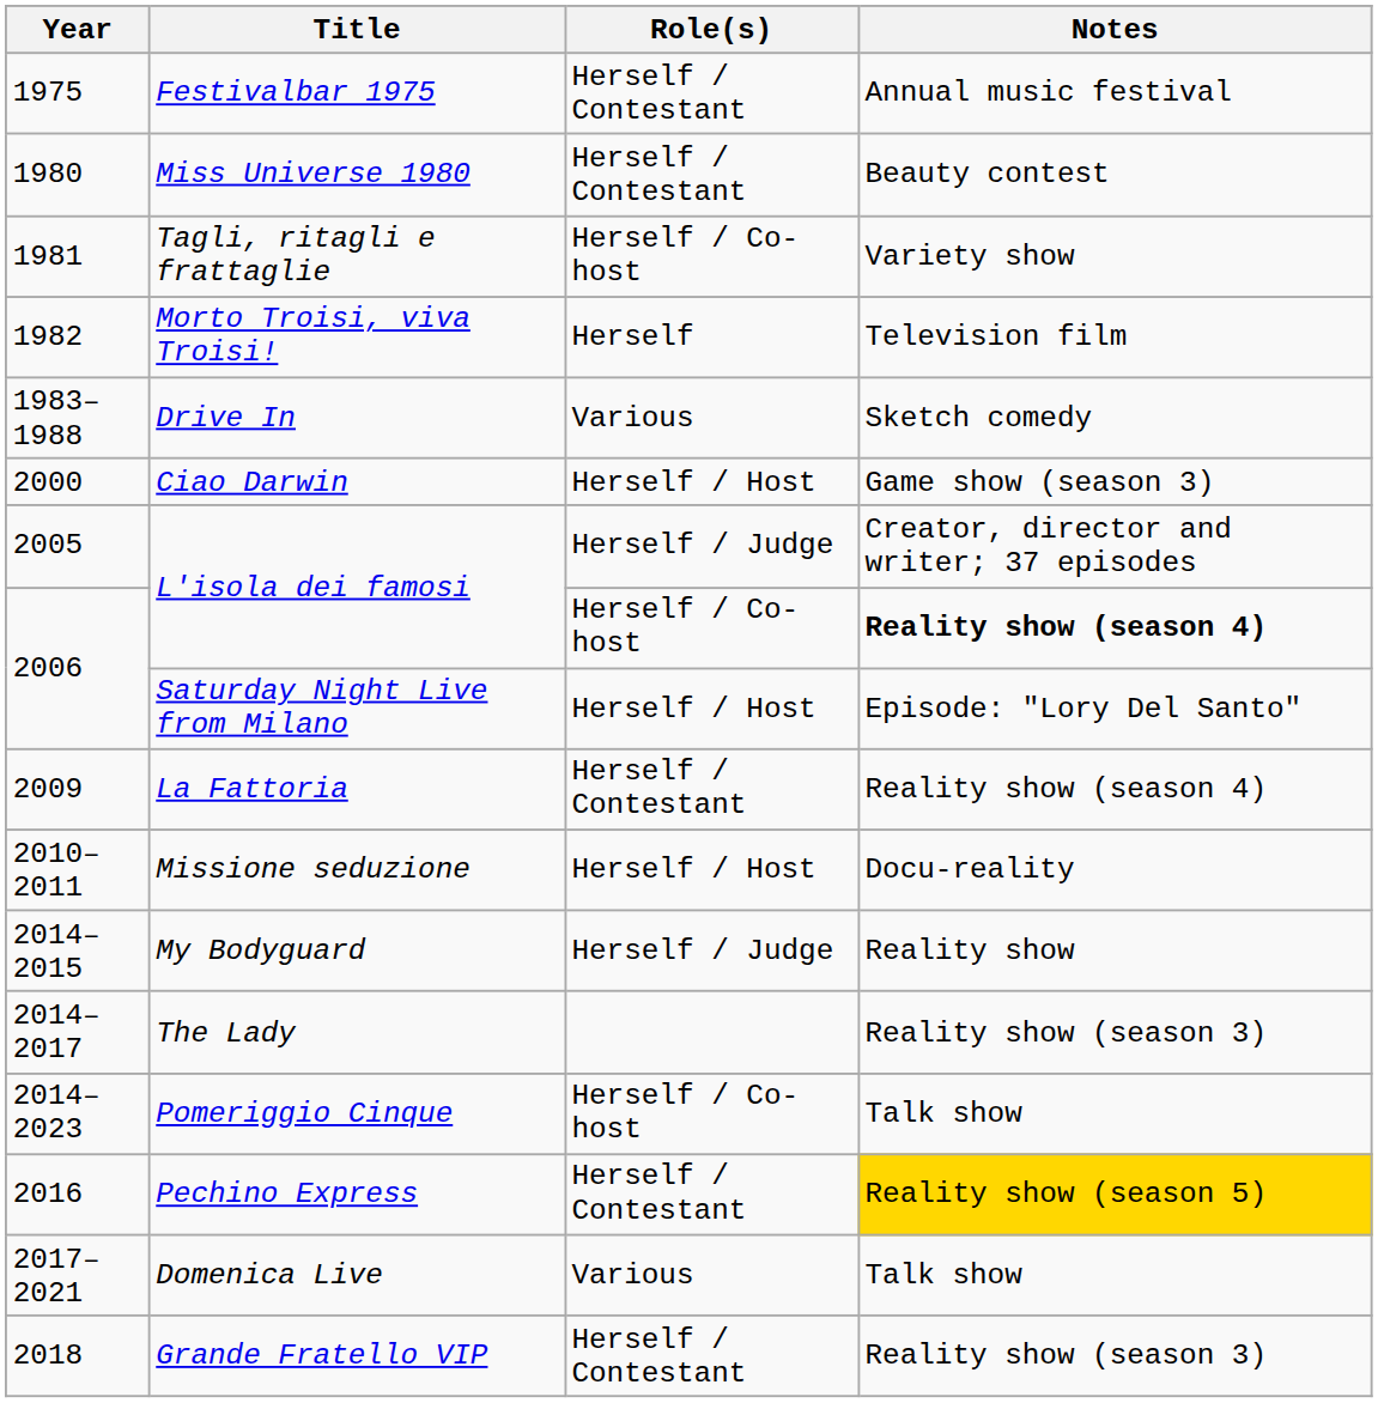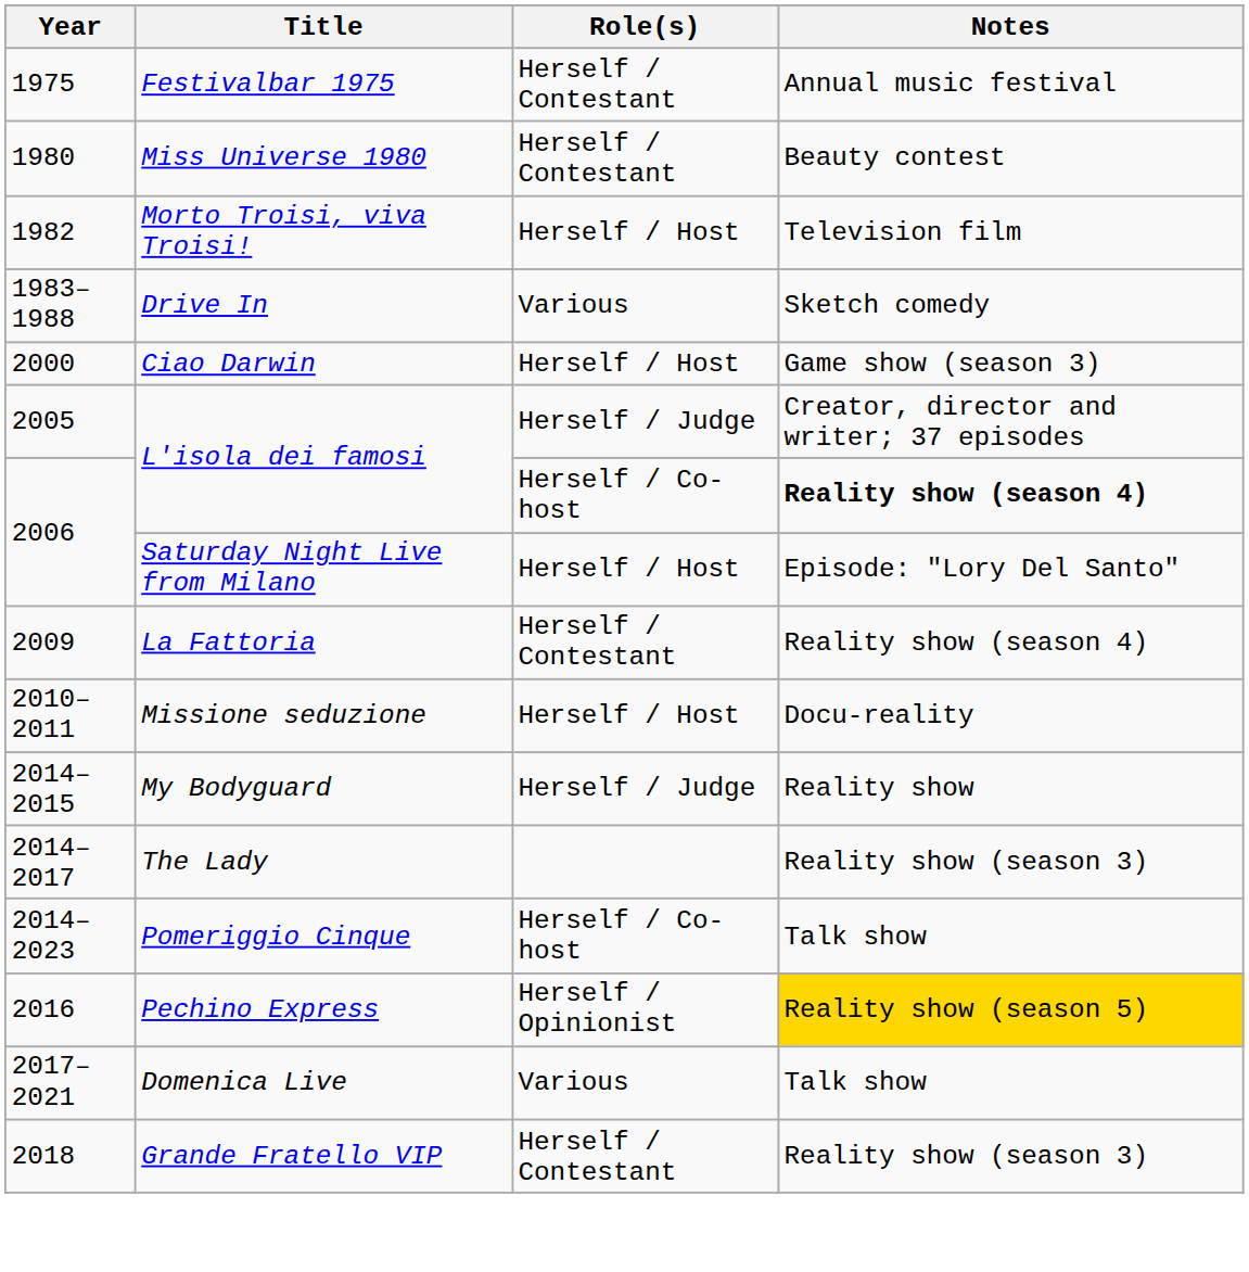 <table class="wikitable plainrowheaders sortable">
 <tr>
 <th scope="col">Year</th>
 <th scope="col">Title</th>
 <th scope="col">Role(s)</th>
 <th scope="col" class="unsortable">Notes</th>
 </tr>
 <tr>
 <td>1975</td>
 <td><em><a href='#'>Festivalbar 1975</a></em></td>
 <td>Herself / Contestant</td>
 <td>Annual music festival</td>
 </tr>
 <tr>
 <td>1980</td>
 <td><em><a href='#'>Miss Universe 1980</a></em></td>
 <td>Herself / Contestant</td>
 <td>Beauty contest</td>
 </tr>
 <tr>
-<td>1981</td>
-<td><em>Tagli, ritagli e frattaglie</em></td>
-<td>Herself / Co-host</td>
-<td>Variety show</td>
-</tr>
-<tr>
 <td>1982</td>
 <td><em><a href='#'>Morto Troisi, viva Troisi!</a></em></td>
-<td>Herself</td>
+<td>Herself / Host</td>
 <td>Television film</td>
 </tr>
 <tr>
 <td>1983–1988</td>
 <td><em><a href='#'>Drive In</a></em></td>
 <td>Various</td>
 <td>Sketch comedy</td>
 </tr>
 <tr>
 <td>2000</td>
 <td><em><a href='#'>Ciao Darwin</a></em></td>
 <td>Herself / Host</td>
 <td>Game show (season 3)</td>
 </tr>
 <tr>
 <td>2005</td>
 <td rowspan="2"><em><a href='#'>L'isola dei famosi</a></em></td>
 <td>Herself / Judge</td>
 <td>Creator, director and writer; 37 episodes</td>
 </tr>
 <tr>
 <td rowspan="2">2006</td>
 <td>Herself / Co-host</td>
 <td><strong>Reality show (season 4)</strong></td>
 </tr>
 <tr>
 <td><em><a href='#'>Saturday Night Live from Milano</a></em></td>
 <td>Herself / Host</td>
 <td>Episode: "Lory Del Santo"</td>
 </tr>
 <tr>
 <td>2009</td>
 <td><em><a href='#'>La Fattoria</a></em></td>
 <td>Herself / Contestant</td>
 <td>Reality show (season 4)</td>
 </tr>
 <tr>
 <td>2010–2011</td>
 <td><em>Missione seduzione</em></td>
 <td>Herself / Host</td>
 <td>Docu-reality</td>
 </tr>
 <tr>
 <td>2014–2015</td>
 <td><em>My Bodyguard</em></td>
 <td>Herself / Judge</td>
 <td>Reality show</td>
 </tr>
 <tr>
 <td>2014–2017</td>
 <td><em>The Lady</em></td>
 <td></td>
 <td>Reality show (season 3)</td>
 </tr>
 <tr>
 <td>2014–2023</td>
 <td><em><a href='#'>Pomeriggio Cinque</a></em></td>
 <td>Herself / Co-host</td>
 <td>Talk show</td>
 </tr>
 <tr>
 <td>2016</td>
 <td><em><a href='#'>Pechino Express</a></em></td>
-<td>Herself / Contestant</td>
+<td>Herself / Opinionist</td>
 <td style="background: gold;">Reality show (season 5)</td>
 </tr>
 <tr>
 <td>2017–2021</td>
 <td><em>Domenica Live</em></td>
 <td>Various</td>
 <td>Talk show</td>
 </tr>
 <tr>
 <td>2018</td>
 <td><em><a href='#'>Grande Fratello VIP</a></em></td>
 <td>Herself / Contestant</td>
 <td>Reality show (season 3)</td>
 </tr>
 </table>
